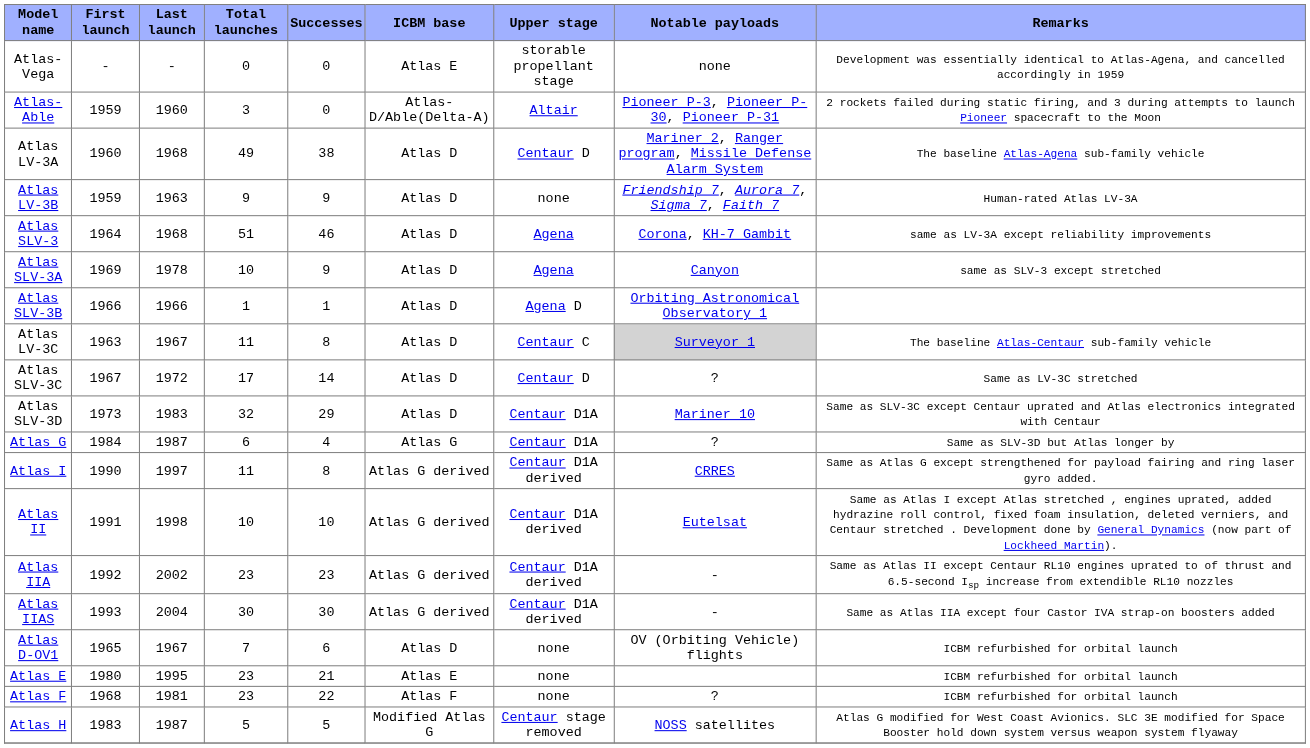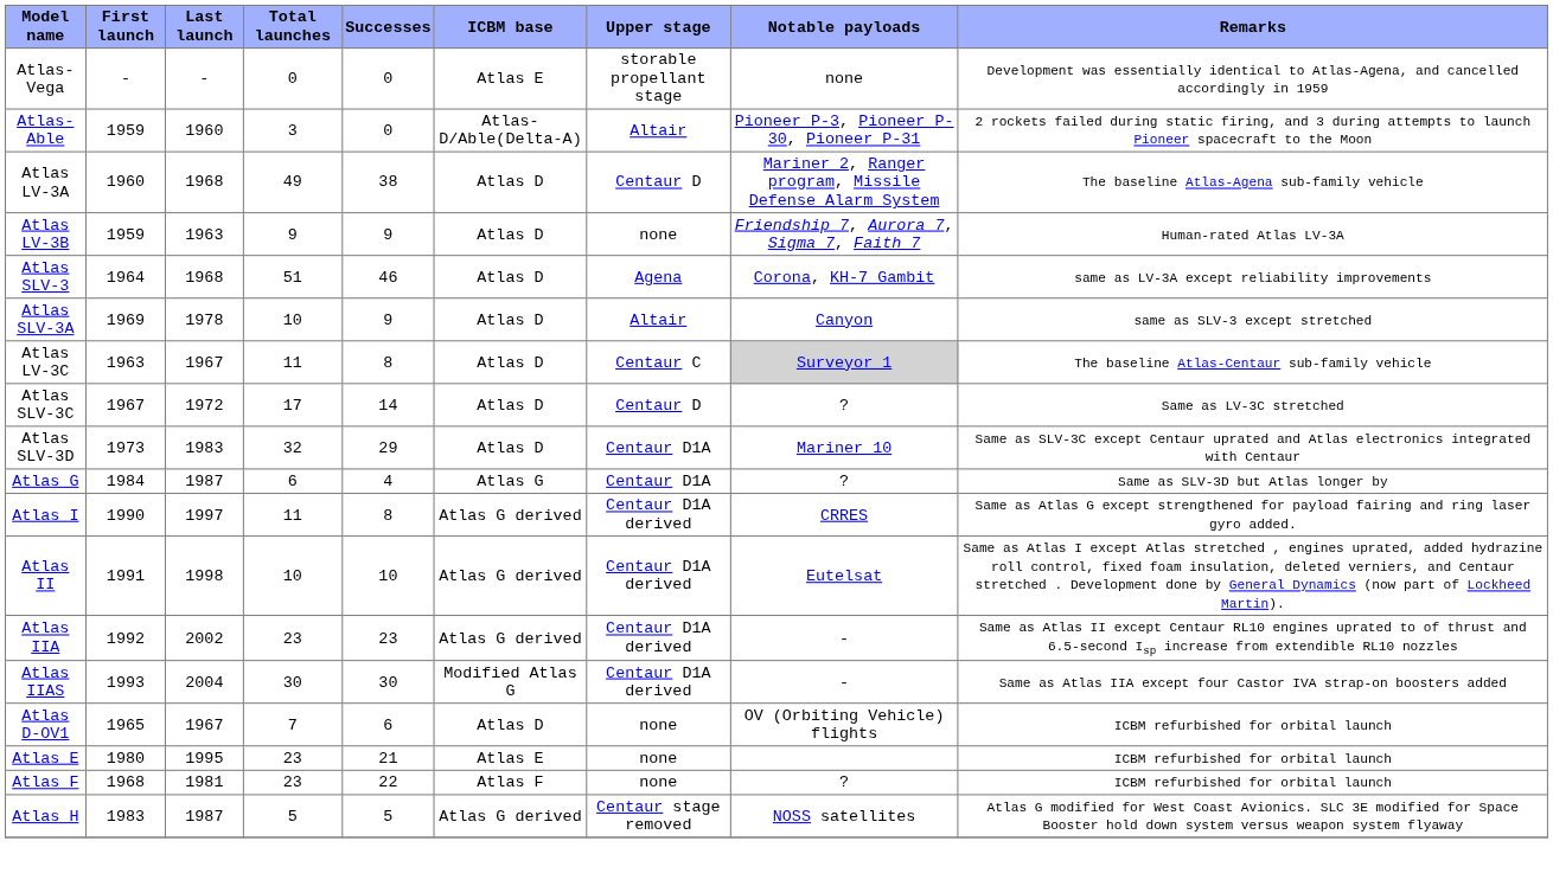 <table class="toccolours sortable" border="1" cellspacing="0" cellpadding="2"  style="margin:auto; text-align:center; border-collapse:collapse; margin-left:0; margin-right:auto;">
 <tr style="background:#a0b0ff;">
 <th>Model name</th>
 <th>First launch</th>
 <th>Last launch</th>
 <th>Total launches</th>
 <th>Successes</th>
 <th>ICBM base</th>
 <th>Upper stage</th>
 <th>Notable payloads</th>
 <th>Remarks</th>
 </tr>
 <tr>
 <td>Atlas-Vega</td>
 <td>-</td>
 <td>-</td>
 <td>0</td>
 <td>0</td>
 <td>Atlas E</td>
 <td>storable propellant stage</td>
 <td>none</td>
 <td><small>Development was essentially identical to Atlas-Agena, and cancelled accordingly in 1959</small></td>
 </tr>
 <tr>
 <td><a href='#'>Atlas-Able</a></td>
 <td>1959</td>
 <td>1960</td>
 <td>3</td>
 <td>0</td>
 <td>Atlas-D/Able(Delta-A)</td>
 <td><a href='#'>Altair</a></td>
 <td><a href='#'>Pioneer P-3</a>, <a href='#'>Pioneer P-30</a>, <a href='#'>Pioneer P-31</a></td>
 <td><small>2 rockets failed during static firing, and 3 during attempts to launch <a href='#'>Pioneer</a> spacecraft to the Moon</small></td>
 </tr>
 <tr>
 <td>Atlas LV-3A</td>
 <td>1960</td>
 <td>1968</td>
 <td>49</td>
 <td>38</td>
 <td>Atlas D</td>
 <td><a href='#'>Centaur</a> D</td>
 <td><a href='#'>Mariner 2</a>, <a href='#'>Ranger program</a>, <a href='#'>Missile Defense Alarm System</a></td>
 <td><small>The baseline <a href='#'>Atlas-Agena</a> sub-family vehicle</small></td>
 </tr>
 <tr>
 <td><a href='#'>Atlas LV-3B</a></td>
 <td>1959</td>
 <td>1963</td>
 <td>9</td>
 <td>9</td>
 <td>Atlas D</td>
 <td>none</td>
 <td><a href='#'><em>Friendship 7</em></a>, <a href='#'><em>Aurora 7</em></a>, <a href='#'><em>Sigma 7</em></a>, <a href='#'><em>Faith 7</em></a></td>
 <td><small>Human-rated Atlas LV-3A</small></td>
 </tr>
 <tr>
 <td><a href='#'>Atlas SLV-3</a></td>
 <td>1964</td>
 <td>1968</td>
 <td>51</td>
 <td>46</td>
 <td>Atlas D</td>
 <td><a href='#'>Agena</a></td>
 <td><a href='#'>Corona</a>, <a href='#'>KH-7 Gambit</a></td>
 <td><small>same as LV-3A except reliability improvements</small></td>
 </tr>
 <tr>
 <td><a href='#'>Atlas SLV-3A</a></td>
 <td>1969</td>
 <td>1978</td>
 <td>10</td>
 <td>9</td>
 <td>Atlas D</td>
-<td><a href='#'>Agena</a></td>
+<td><a href='#'>Altair</a></td>
 <td><a href='#'>Canyon</a></td>
 <td><small>same as SLV-3 except stretched </small></td>
-</tr>
-<tr>
-<td><a href='#'>Atlas SLV-3B</a></td>
-<td>1966</td>
-<td>1966</td>
-<td>1</td>
-<td>1</td>
-<td>Atlas D</td>
-<td><a href='#'>Agena</a> D</td>
-<td><a href='#'>Orbiting Astronomical Observatory 1</a></td>
-<td></td>
 </tr>
 <tr>
 <td>Atlas LV-3C</td>
 <td>1963</td>
 <td>1967</td>
 <td>11</td>
 <td>8</td>
 <td>Atlas D</td>
 <td><a href='#'>Centaur</a> C</td>
 <td style="background: lightgrey;"><a href='#'>Surveyor 1</a></td>
 <td><small>The baseline <a href='#'>Atlas-Centaur</a> sub-family vehicle</small></td>
 </tr>
 <tr>
 <td>Atlas SLV-3C</td>
 <td>1967</td>
 <td>1972</td>
 <td>17</td>
 <td>14</td>
 <td>Atlas D</td>
 <td><a href='#'>Centaur</a> D</td>
 <td>?</td>
 <td><small>Same as LV-3C stretched </small></td>
 </tr>
 <tr>
 <td>Atlas SLV-3D</td>
 <td>1973</td>
 <td>1983</td>
 <td>32</td>
 <td>29</td>
 <td>Atlas D</td>
 <td><a href='#'>Centaur</a> D1A</td>
 <td><a href='#'>Mariner 10</a></td>
 <td><small>Same as SLV-3C except Centaur uprated and Atlas electronics integrated with Centaur</small></td>
 </tr>
 <tr>
 <td><a href='#'>Atlas G</a></td>
 <td>1984</td>
 <td>1987</td>
 <td>6</td>
 <td>4</td>
 <td>Atlas G</td>
 <td><a href='#'>Centaur</a> D1A</td>
 <td>?</td>
 <td><small>Same as SLV-3D but Atlas longer by </small></td>
 </tr>
 <tr>
 <td><a href='#'>Atlas I</a></td>
 <td>1990</td>
 <td>1997</td>
 <td>11</td>
 <td>8</td>
 <td>Atlas G derived</td>
 <td><a href='#'>Centaur</a> D1A derived</td>
 <td><a href='#'>CRRES</a></td>
 <td><small>Same as Atlas G except strengthened for  payload fairing and ring laser gyro added.</small></td>
 </tr>
 <tr>
 <td><a href='#'>Atlas II</a></td>
 <td>1991</td>
 <td>1998</td>
 <td>10</td>
 <td>10</td>
 <td>Atlas G derived</td>
 <td><a href='#'>Centaur</a> D1A derived</td>
 <td><a href='#'>Eutelsat</a></td>
 <td><small>Same as Atlas I except Atlas stretched , engines uprated, added hydrazine roll control, fixed foam insulation, deleted verniers, and Centaur stretched . Development done by <a href='#'>General Dynamics</a> (now part of <a href='#'>Lockheed Martin</a>).</small></td>
 </tr>
 <tr>
 <td><a href='#'>Atlas IIA</a></td>
 <td>1992</td>
 <td>2002</td>
 <td>23</td>
 <td>23</td>
 <td>Atlas G derived</td>
 <td><a href='#'>Centaur</a> D1A derived</td>
 <td>-</td>
 <td><small>Same as Atlas II except Centaur RL10 engines uprated to  of thrust and 6.5-second I<sub>sp</sub> increase from extendible RL10 nozzles</small></td>
 </tr>
 <tr>
 <td><a href='#'>Atlas IIAS</a></td>
 <td>1993</td>
 <td>2004</td>
 <td>30</td>
 <td>30</td>
-<td>Atlas G derived</td>
+<td>Modified Atlas G</td>
 <td><a href='#'>Centaur</a> D1A derived</td>
 <td>-</td>
 <td><small>Same as Atlas IIA except four Castor IVA strap-on boosters added</small></td>
 </tr>
 <tr>
 <td><a href='#'>Atlas D-OV1</a></td>
 <td>1965</td>
 <td>1967</td>
 <td>7</td>
 <td>6</td>
 <td>Atlas D</td>
 <td>none</td>
 <td>OV (Orbiting Vehicle) flights</td>
 <td><small>ICBM refurbished for orbital launch</small></td>
 </tr>
 <tr>
 <td><a href='#'>Atlas E</a></td>
 <td>1980</td>
 <td>1995</td>
 <td>23</td>
 <td>21</td>
 <td>Atlas E</td>
 <td>none</td>
 <td></td>
 <td><small>ICBM refurbished for orbital launch</small></td>
 </tr>
 <tr>
 <td><a href='#'>Atlas F</a></td>
 <td>1968</td>
 <td>1981</td>
 <td>23</td>
 <td>22</td>
 <td>Atlas F</td>
 <td>none</td>
 <td>?</td>
 <td><small>ICBM refurbished for orbital launch</small></td>
 </tr>
 <tr>
 <td><a href='#'>Atlas H</a></td>
 <td>1983</td>
 <td>1987</td>
 <td>5</td>
 <td>5</td>
-<td>Modified Atlas G</td>
+<td>Atlas G derived</td>
 <td><a href='#'>Centaur</a> stage removed</td>
 <td><a href='#'>NOSS</a> satellites</td>
 <td><small>Atlas G modified for West Coast Avionics. SLC 3E modified for Space Booster hold down system versus weapon system flyaway</small></td>
 </tr>
 <tr>
 </tr>
 </table>
